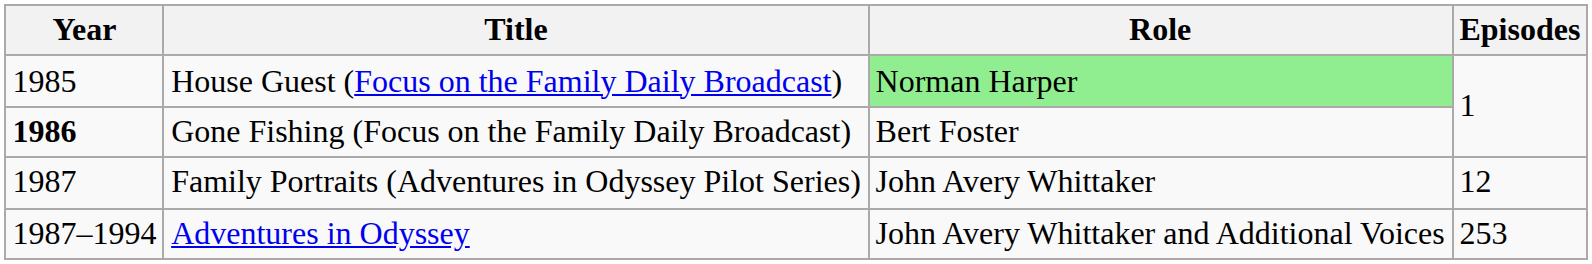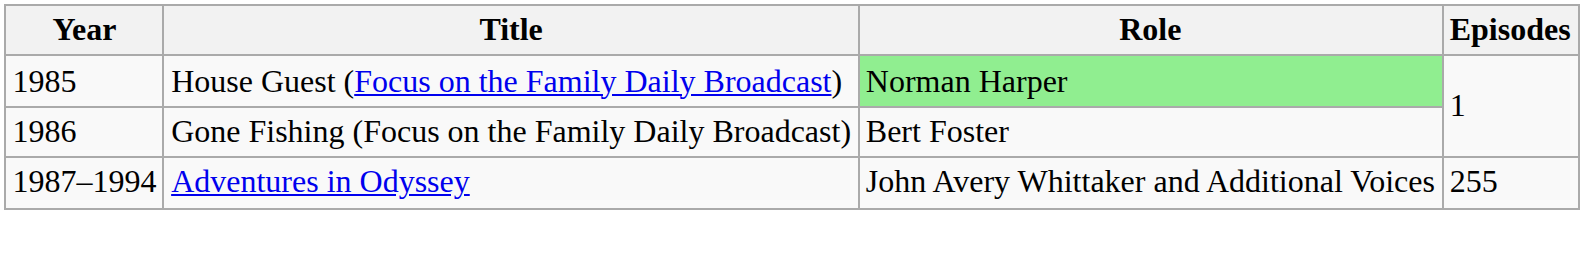 <table class="wikitable sortable">
 <tr>
 <th>Year</th>
 <th>Title</th>
 <th>Role</th>
 <th>Episodes</th>
 </tr>
 <tr>
 <td>1985</td>
 <td>House Guest (<a href='#'>Focus on the Family Daily Broadcast</a>)</td>
 <td style="background: lightgreen;">Norman Harper</td>
 <td rowspan="2">1</td>
 </tr>
 <tr>
-<td><strong>1986</strong></td>
+<td>1986</td>
 <td>Gone Fishing (Focus on the Family Daily Broadcast)</td>
 <td>Bert Foster</td>
-</tr>
-<tr>
-<td>1987</td>
-<td>Family Portraits (Adventures in Odyssey Pilot Series)</td>
-<td>John Avery Whittaker</td>
-<td>12</td>
 </tr>
 <tr>
 <td>1987–1994</td>
 <td><a href='#'>Adventures in Odyssey</a></td>
 <td>John Avery Whittaker and Additional Voices</td>
-<td>253</td>
+<td>255</td>
 </tr>
 </table>
